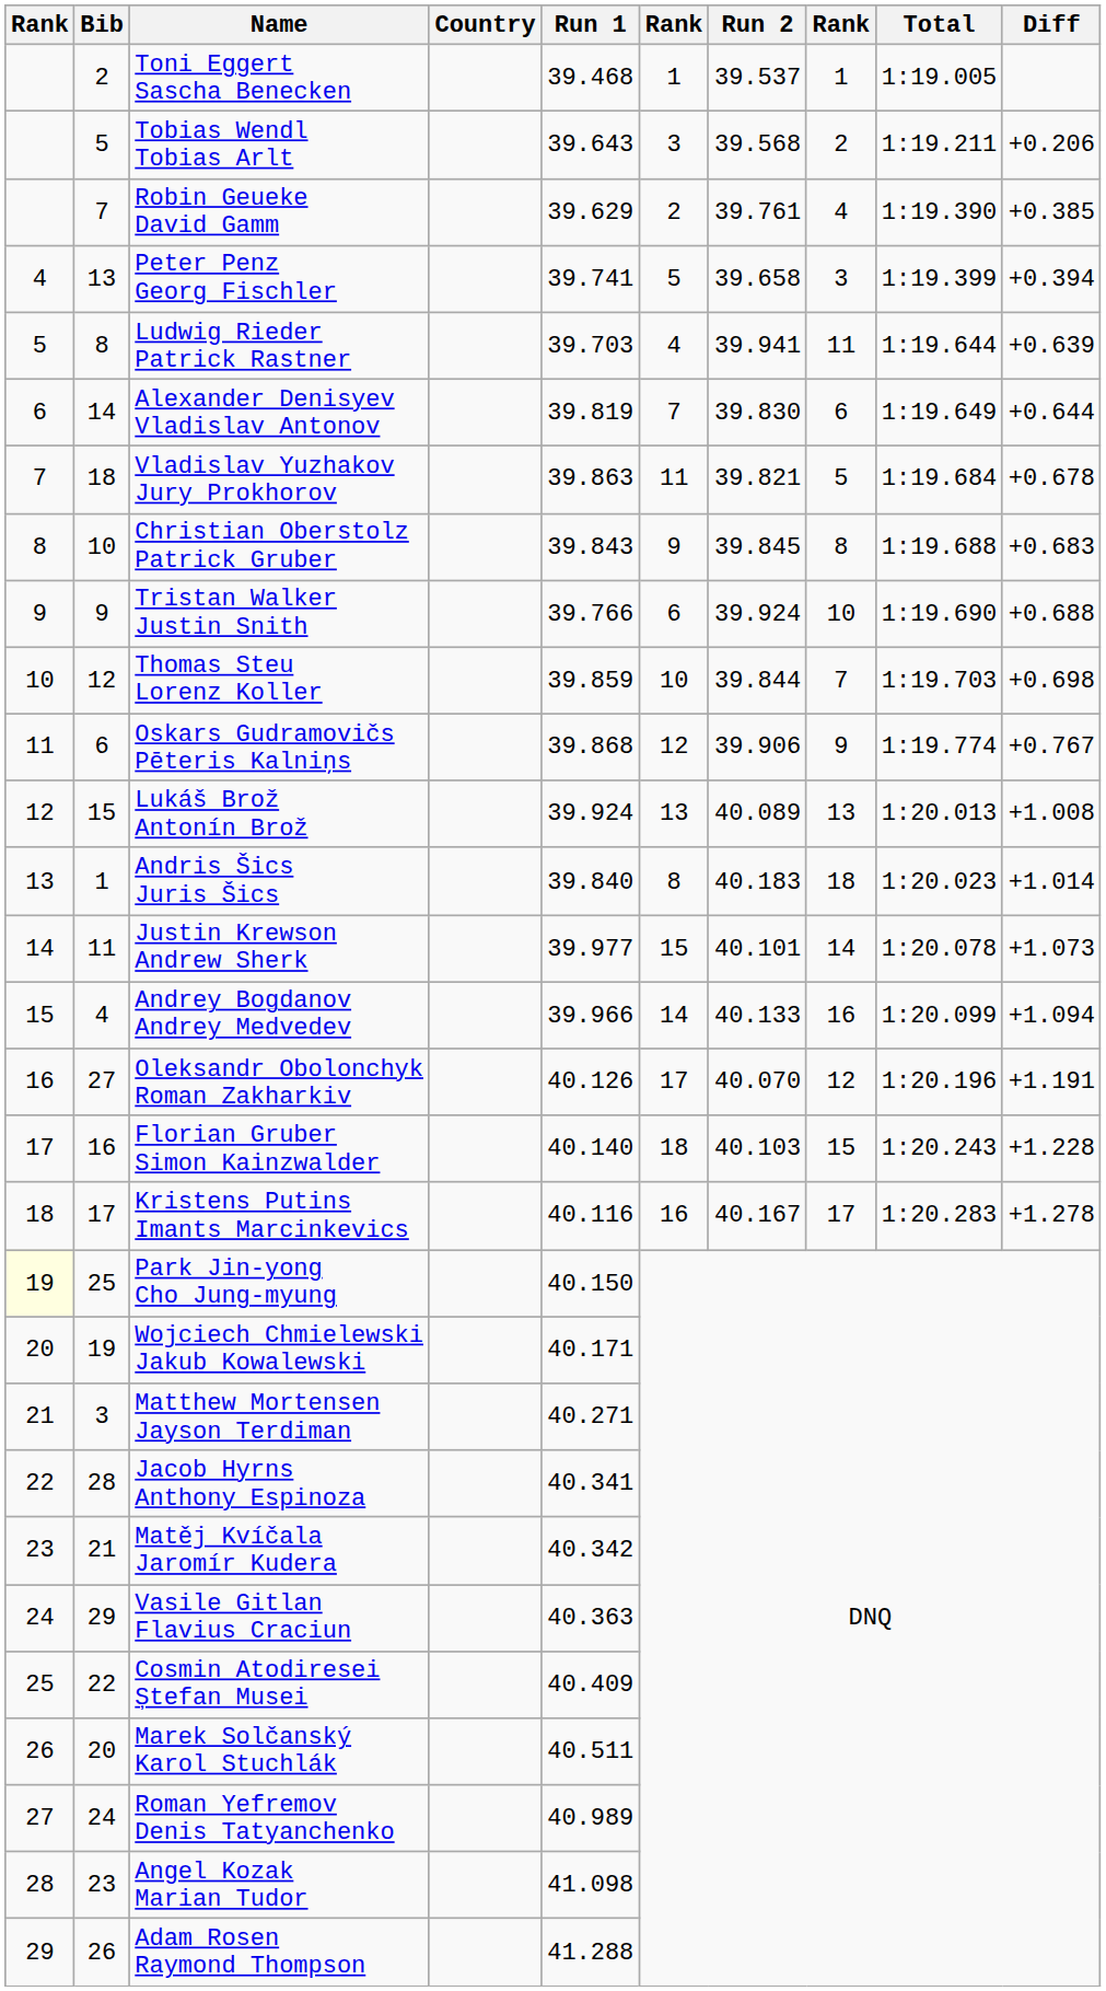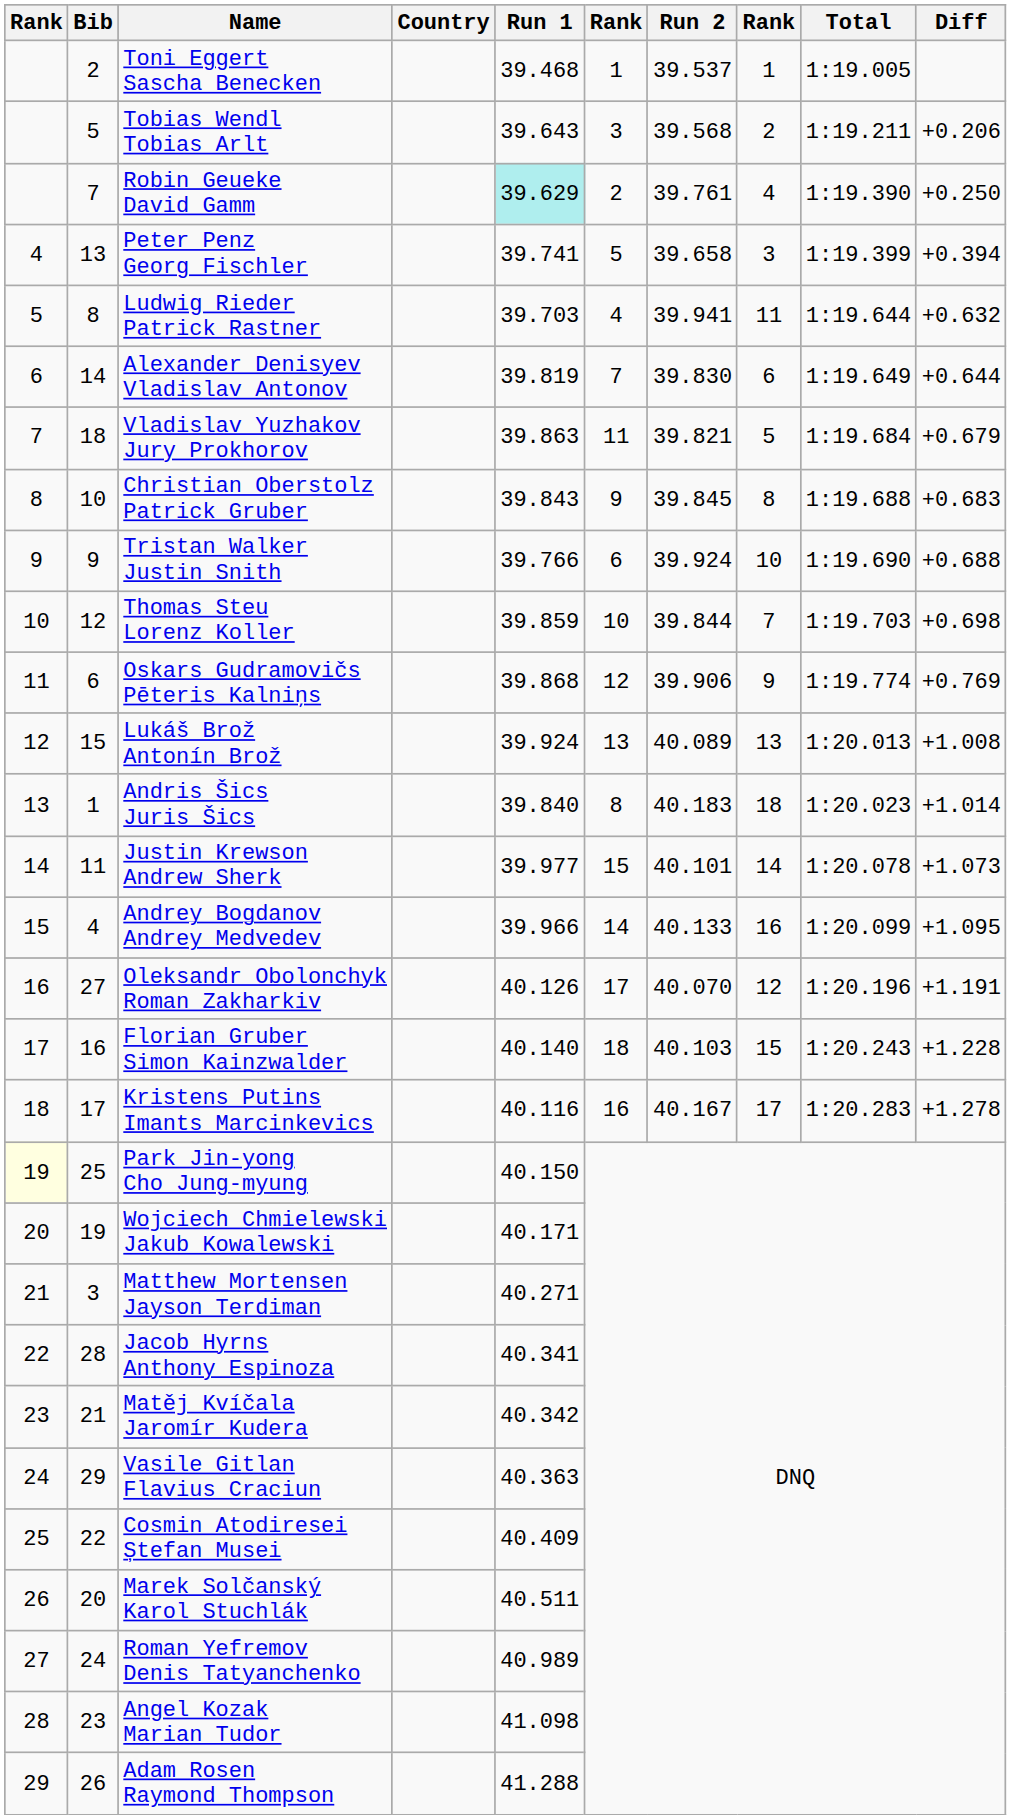 <table class="wikitable sortable" style="text-align:center">
 <tr>
 <th>Rank</th>
 <th>Bib</th>
 <th>Name</th>
 <th>Country</th>
 <th>Run 1</th>
 <th>Rank</th>
 <th>Run 2</th>
 <th>Rank</th>
 <th>Total</th>
 <th>Diff</th>
 </tr>
 <tr>
 <td></td>
 <td>2</td>
 <td align=left><a href='#'>Toni Eggert</a><br><a href='#'>Sascha Benecken</a></td>
 <td align=left></td>
 <td>39.468</td>
 <td>1</td>
 <td>39.537</td>
 <td>1</td>
 <td>1:19.005</td>
 <td></td>
 </tr>
 <tr>
 <td></td>
 <td>5</td>
 <td align=left><a href='#'>Tobias Wendl</a><br><a href='#'>Tobias Arlt</a></td>
 <td align=left></td>
 <td>39.643</td>
 <td>3</td>
 <td>39.568</td>
 <td>2</td>
 <td>1:19.211</td>
 <td>+0.206</td>
 </tr>
 <tr>
 <td></td>
 <td>7</td>
 <td align=left><a href='#'>Robin Geueke</a><br><a href='#'>David Gamm</a></td>
 <td align=left></td>
-<td>39.629</td>
+<td style="background: paleturquoise;">39.629</td>
 <td>2</td>
 <td>39.761</td>
 <td>4</td>
 <td>1:19.390</td>
-<td>+0.385</td>
+<td>+0.250</td>
 </tr>
 <tr>
 <td>4</td>
 <td>13</td>
 <td align=left><a href='#'>Peter Penz</a><br><a href='#'>Georg Fischler</a></td>
 <td align=left></td>
 <td>39.741</td>
 <td>5</td>
 <td>39.658</td>
 <td>3</td>
 <td>1:19.399</td>
 <td>+0.394</td>
 </tr>
 <tr>
 <td>5</td>
 <td>8</td>
 <td align=left><a href='#'>Ludwig Rieder</a><br><a href='#'>Patrick Rastner</a></td>
 <td align=left></td>
 <td>39.703</td>
 <td>4</td>
 <td>39.941</td>
 <td>11</td>
 <td>1:19.644</td>
-<td>+0.639</td>
+<td>+0.632</td>
 </tr>
 <tr>
 <td>6</td>
 <td>14</td>
 <td align=left><a href='#'>Alexander Denisyev</a><br><a href='#'>Vladislav Antonov</a></td>
 <td align=left></td>
 <td>39.819</td>
 <td>7</td>
 <td>39.830</td>
 <td>6</td>
 <td>1:19.649</td>
 <td>+0.644</td>
 </tr>
 <tr>
 <td>7</td>
 <td>18</td>
 <td align=left><a href='#'>Vladislav Yuzhakov</a><br><a href='#'>Jury Prokhorov</a></td>
 <td align=left></td>
 <td>39.863</td>
 <td>11</td>
 <td>39.821</td>
 <td>5</td>
 <td>1:19.684</td>
-<td>+0.678</td>
+<td>+0.679</td>
 </tr>
 <tr>
 <td>8</td>
 <td>10</td>
 <td align=left><a href='#'>Christian Oberstolz</a><br><a href='#'>Patrick Gruber</a></td>
 <td align=left></td>
 <td>39.843</td>
 <td>9</td>
 <td>39.845</td>
 <td>8</td>
 <td>1:19.688</td>
 <td>+0.683</td>
 </tr>
 <tr>
 <td>9</td>
 <td>9</td>
 <td align=left><a href='#'>Tristan Walker</a><br><a href='#'>Justin Snith</a></td>
 <td align=left></td>
 <td>39.766</td>
 <td>6</td>
 <td>39.924</td>
 <td>10</td>
 <td>1:19.690</td>
 <td>+0.688</td>
 </tr>
 <tr>
 <td>10</td>
 <td>12</td>
 <td align=left><a href='#'>Thomas Steu</a><br><a href='#'>Lorenz Koller</a></td>
 <td align=left></td>
 <td>39.859</td>
 <td>10</td>
 <td>39.844</td>
 <td>7</td>
 <td>1:19.703</td>
 <td>+0.698</td>
 </tr>
 <tr>
 <td>11</td>
 <td>6</td>
 <td align=left><a href='#'>Oskars Gudramovičs</a><br><a href='#'>Pēteris Kalniņs</a></td>
 <td align=left></td>
 <td>39.868</td>
 <td>12</td>
 <td>39.906</td>
 <td>9</td>
 <td>1:19.774</td>
-<td>+0.767</td>
+<td>+0.769</td>
 </tr>
 <tr>
 <td>12</td>
 <td>15</td>
 <td align=left><a href='#'>Lukáš Brož</a><br><a href='#'>Antonín Brož</a></td>
 <td align=left></td>
 <td>39.924</td>
 <td>13</td>
 <td>40.089</td>
 <td>13</td>
 <td>1:20.013</td>
 <td>+1.008</td>
 </tr>
 <tr>
 <td>13</td>
 <td>1</td>
 <td align=left><a href='#'>Andris Šics</a><br><a href='#'>Juris Šics</a></td>
 <td align=left></td>
 <td>39.840</td>
 <td>8</td>
 <td>40.183</td>
 <td>18</td>
 <td>1:20.023</td>
 <td>+1.014</td>
 </tr>
 <tr>
 <td>14</td>
 <td>11</td>
 <td align=left><a href='#'>Justin Krewson</a><br><a href='#'>Andrew Sherk</a></td>
 <td align=left></td>
 <td>39.977</td>
 <td>15</td>
 <td>40.101</td>
 <td>14</td>
 <td>1:20.078</td>
 <td>+1.073</td>
 </tr>
 <tr>
 <td>15</td>
 <td>4</td>
 <td align=left><a href='#'>Andrey Bogdanov</a><br><a href='#'>Andrey Medvedev</a></td>
 <td align=left></td>
 <td>39.966</td>
 <td>14</td>
 <td>40.133</td>
 <td>16</td>
 <td>1:20.099</td>
-<td>+1.094</td>
+<td>+1.095</td>
 </tr>
 <tr>
 <td>16</td>
 <td>27</td>
 <td align=left><a href='#'>Oleksandr Obolonchyk</a><br><a href='#'>Roman Zakharkiv</a></td>
 <td align=left></td>
 <td>40.126</td>
 <td>17</td>
 <td>40.070</td>
 <td>12</td>
 <td>1:20.196</td>
 <td>+1.191</td>
 </tr>
 <tr>
 <td>17</td>
 <td>16</td>
 <td align=left><a href='#'>Florian Gruber</a><br><a href='#'>Simon Kainzwalder</a></td>
 <td align=left></td>
 <td>40.140</td>
 <td>18</td>
 <td>40.103</td>
 <td>15</td>
 <td>1:20.243</td>
 <td>+1.228</td>
 </tr>
 <tr>
 <td>18</td>
 <td>17</td>
 <td align=left><a href='#'>Kristens Putins</a><br><a href='#'>Imants Marcinkevics</a></td>
 <td align=left></td>
 <td>40.116</td>
 <td>16</td>
 <td>40.167</td>
 <td>17</td>
 <td>1:20.283</td>
 <td>+1.278</td>
 </tr>
 <tr>
 <td style="background: lightyellow;">19</td>
 <td>25</td>
 <td align=left><a href='#'>Park Jin-yong</a><br><a href='#'>Cho Jung-myung</a></td>
 <td align=left></td>
 <td>40.150</td>
 <td rowspan=11 colspan=5>DNQ</td>
 </tr>
 <tr>
 <td>20</td>
 <td>19</td>
 <td align=left><a href='#'>Wojciech Chmielewski</a><br><a href='#'>Jakub Kowalewski</a></td>
 <td align=left></td>
 <td>40.171</td>
 </tr>
 <tr>
 <td>21</td>
 <td>3</td>
 <td align=left><a href='#'>Matthew Mortensen</a><br><a href='#'>Jayson Terdiman</a></td>
 <td align=left></td>
 <td>40.271</td>
 </tr>
 <tr>
 <td>22</td>
 <td>28</td>
 <td align=left><a href='#'>Jacob Hyrns</a><br><a href='#'>Anthony Espinoza</a></td>
 <td align=left></td>
 <td>40.341</td>
 </tr>
 <tr>
 <td>23</td>
 <td>21</td>
 <td align=left><a href='#'>Matěj Kvíčala</a><br><a href='#'>Jaromír Kudera</a></td>
 <td align=left></td>
 <td>40.342</td>
 </tr>
 <tr>
 <td>24</td>
 <td>29</td>
 <td align=left><a href='#'>Vasile Gitlan</a><br><a href='#'>Flavius Craciun</a></td>
 <td align=left></td>
 <td>40.363</td>
 </tr>
 <tr>
 <td>25</td>
 <td>22</td>
 <td align=left><a href='#'>Cosmin Atodiresei</a><br><a href='#'>Ștefan Musei</a></td>
 <td align=left></td>
 <td>40.409</td>
 </tr>
 <tr>
 <td>26</td>
 <td>20</td>
 <td align=left><a href='#'>Marek Solčanský</a><br><a href='#'>Karol Stuchlák</a></td>
 <td align=left></td>
 <td>40.511</td>
 </tr>
 <tr>
 <td>27</td>
 <td>24</td>
 <td align=left><a href='#'>Roman Yefremov</a><br><a href='#'>Denis Tatyanchenko</a></td>
 <td align=left></td>
 <td>40.989</td>
 </tr>
 <tr>
 <td>28</td>
 <td>23</td>
 <td align=left><a href='#'>Angel Kozak</a><br><a href='#'>Marian Tudor</a></td>
 <td align=left></td>
 <td>41.098</td>
 </tr>
 <tr>
 <td>29</td>
 <td>26</td>
 <td align=left><a href='#'>Adam Rosen</a><br><a href='#'>Raymond Thompson</a></td>
 <td align=left></td>
 <td>41.288</td>
 </tr>
 </table>
